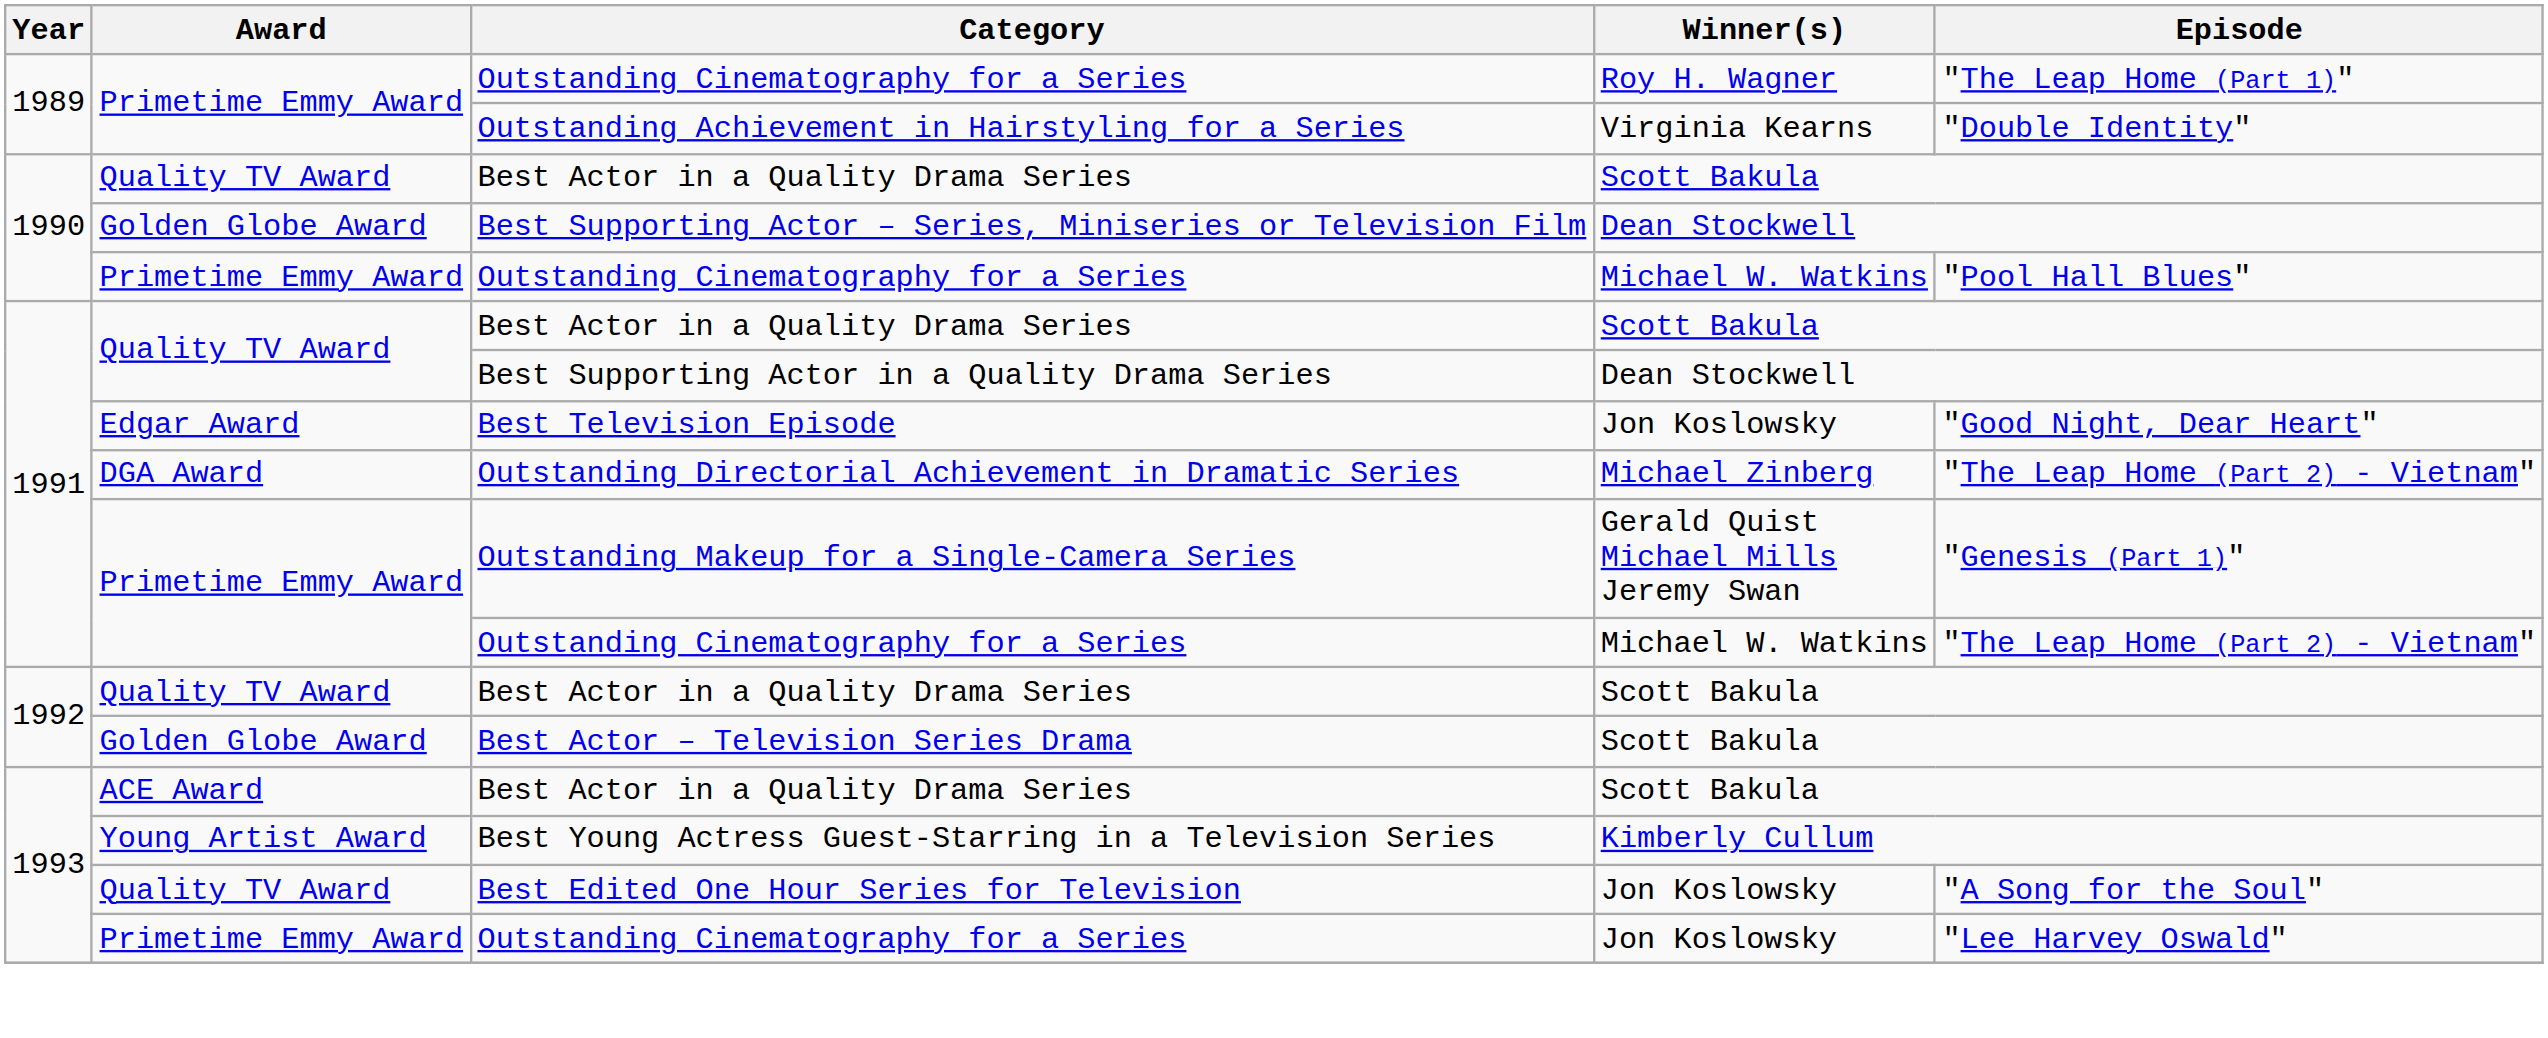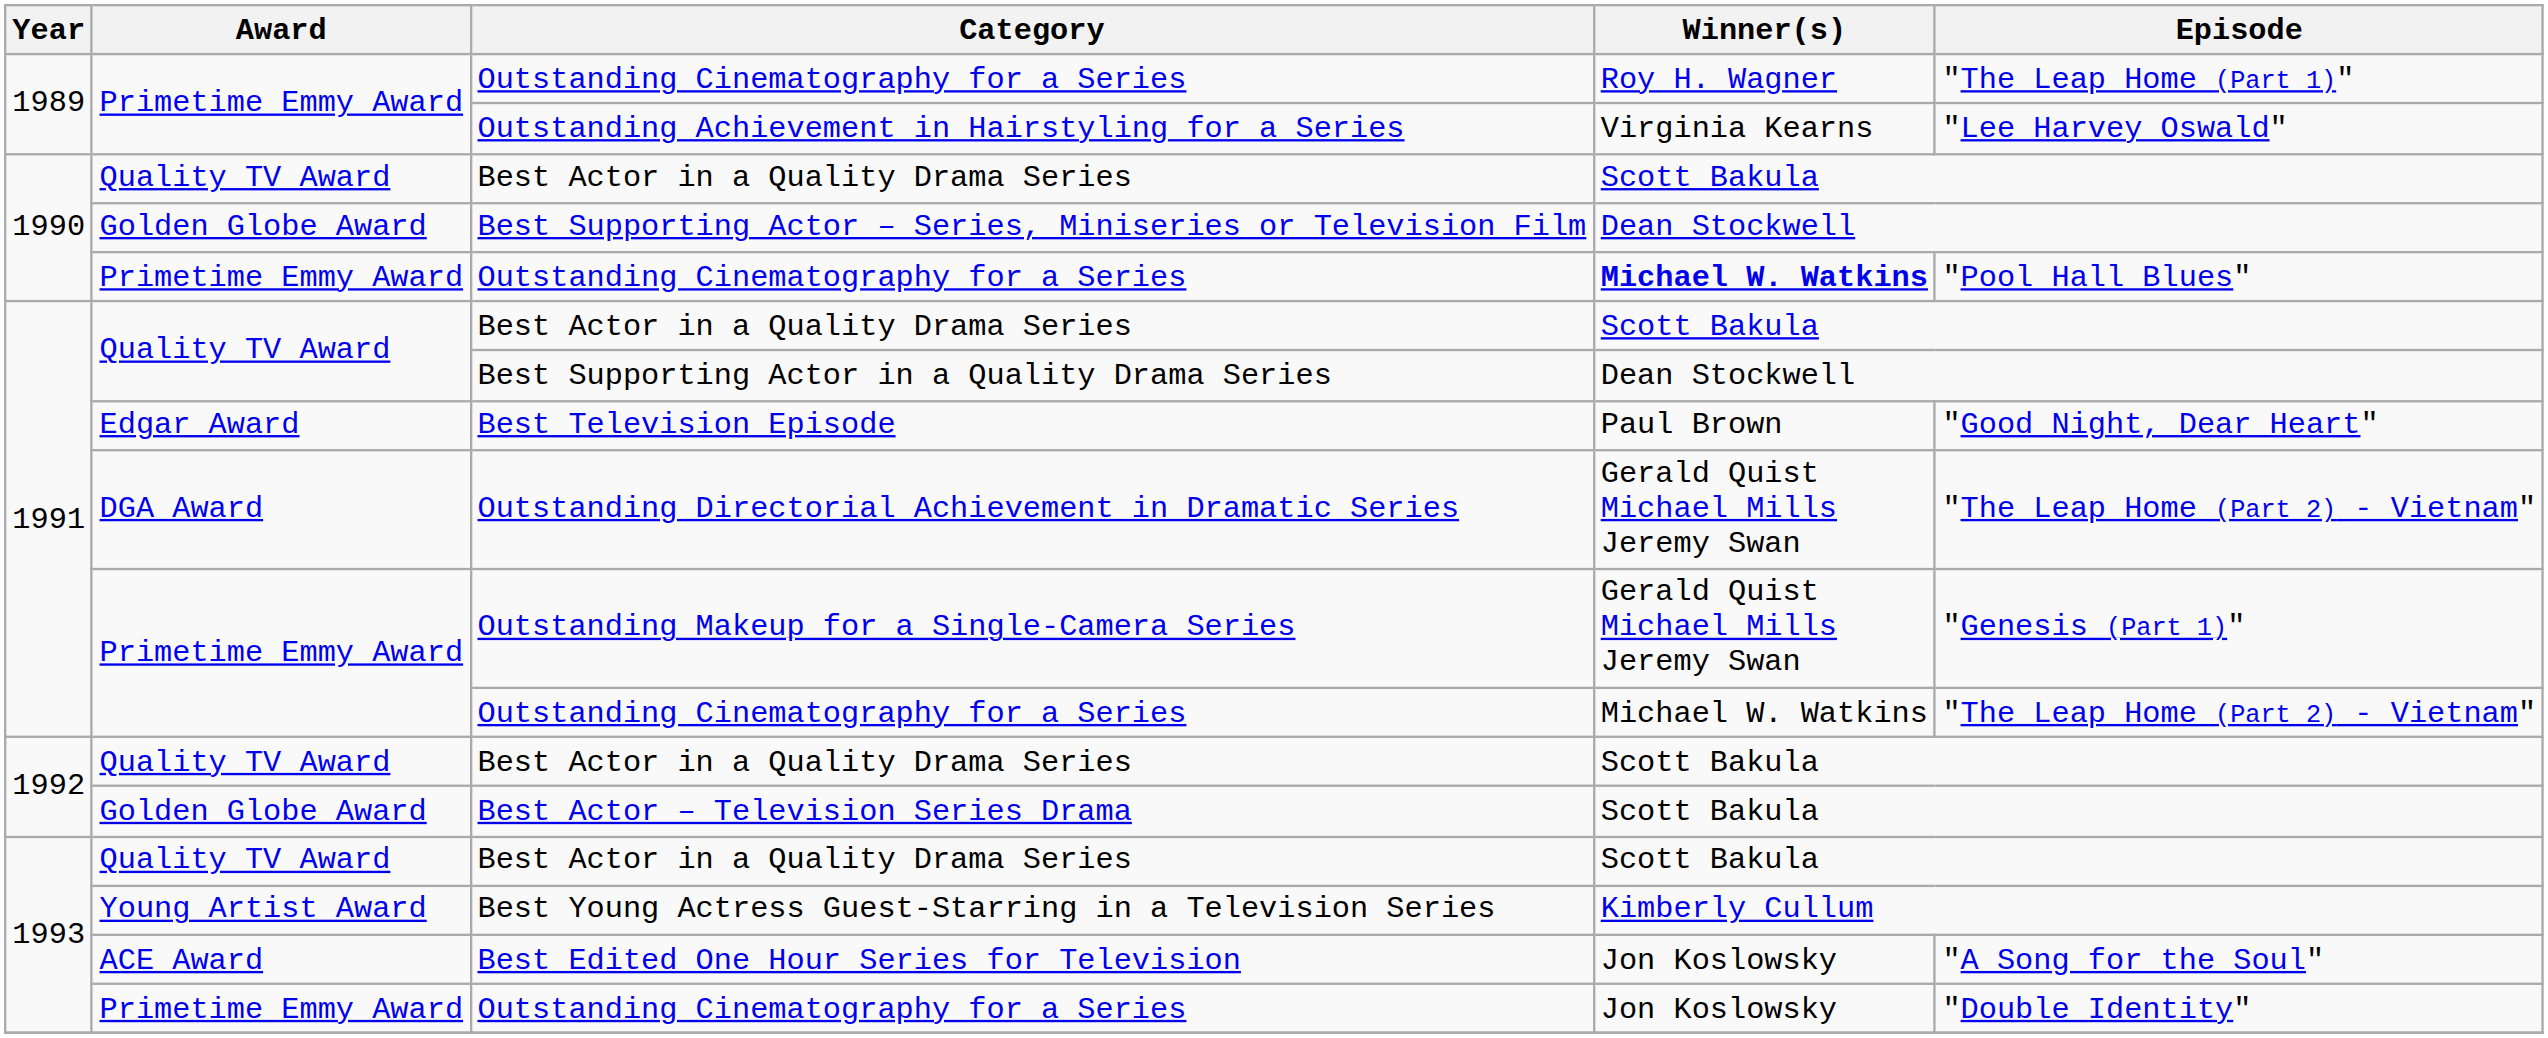 <table class="wikitable sortable">
 <tr>
 <th>Year</th>
 <th>Award</th>
 <th>Category</th>
 <th>Winner(s)</th>
 <th>Episode</th>
 </tr>
 <tr>
 <td rowspan=2>1989</td>
 <td rowspan=2><a href='#'>Primetime Emmy Award</a></td>
 <td><a href='#'>Outstanding Cinematography for a Series</a></td>
 <td><a href='#'>Roy H. Wagner</a></td>
 <td>"<a href='#'>The Leap Home <small>(Part 1)</small></a>"</td>
 </tr>
 <tr>
 <td><a href='#'>Outstanding Achievement in Hairstyling for a Series</a></td>
 <td>Virginia Kearns</td>
-<td>"<a href='#'>Double Identity</a>"</td>
+<td>"<a href='#'>Lee Harvey Oswald</a>"</td>
 </tr>
 <tr>
 <td rowspan=3>1990</td>
 <td><a href='#'>Quality TV Award</a></td>
 <td>Best Actor in a Quality Drama Series</td>
 <td colspan=2><a href='#'>Scott Bakula</a></td>
 </tr>
 <tr>
 <td><a href='#'>Golden Globe Award</a></td>
 <td><a href='#'>Best Supporting Actor – Series, Miniseries or Television Film</a></td>
 <td colspan=2><a href='#'>Dean Stockwell</a></td>
 </tr>
 <tr>
 <td><a href='#'>Primetime Emmy Award</a></td>
 <td><a href='#'>Outstanding Cinematography for a Series</a></td>
-<td><a href='#'>Michael W. Watkins</a></td>
+<td><strong><a href='#'>Michael W. Watkins</a></strong></td>
 <td>"<a href='#'>Pool Hall Blues</a>"</td>
 </tr>
 <tr>
 <td rowspan=6>1991</td>
 <td rowspan=2><a href='#'>Quality TV Award</a></td>
 <td>Best Actor in a Quality Drama Series</td>
 <td colspan=2><a href='#'>Scott Bakula</a></td>
 </tr>
 <tr>
 <td>Best Supporting Actor in a Quality Drama Series</td>
 <td colspan=2>Dean Stockwell</td>
 </tr>
 <tr>
 <td><a href='#'>Edgar Award</a></td>
 <td><a href='#'>Best Television Episode</a></td>
-<td>Jon Koslowsky</td>
+<td>Paul Brown</td>
 <td>"<a href='#'>Good Night, Dear Heart</a>"</td>
 </tr>
 <tr>
 <td><a href='#'>DGA Award</a></td>
 <td><a href='#'>Outstanding Directorial Achievement in Dramatic Series</a></td>
-<td><a href='#'>Michael Zinberg</a></td>
+<td>Gerald Quist<br><a href='#'>Michael Mills</a><br>Jeremy Swan</td>
 <td>"<a href='#'>The Leap Home <small>(Part 2)</small> - Vietnam</a>"</td>
 </tr>
 <tr>
 <td rowspan=2><a href='#'>Primetime Emmy Award</a></td>
 <td><a href='#'>Outstanding Makeup for a Single-Camera Series</a></td>
 <td>Gerald Quist<br><a href='#'>Michael Mills</a><br>Jeremy Swan</td>
 <td>"<a href='#'>Genesis <small>(Part 1)</small></a>"</td>
 </tr>
 <tr>
 <td><a href='#'>Outstanding Cinematography for a Series</a></td>
 <td>Michael W. Watkins</td>
 <td>"<a href='#'>The Leap Home <small>(Part 2)</small> - Vietnam</a>"</td>
 </tr>
 <tr>
 <td rowspan=2>1992</td>
 <td><a href='#'>Quality TV Award</a></td>
 <td>Best Actor in a Quality Drama Series</td>
 <td colspan=2>Scott Bakula</td>
 </tr>
 <tr>
 <td><a href='#'>Golden Globe Award</a></td>
 <td><a href='#'>Best Actor – Television Series Drama</a></td>
 <td colspan=2>Scott Bakula</td>
 </tr>
 <tr>
 <td rowspan=4>1993</td>
-<td><a href='#'>ACE Award</a></td>
+<td><a href='#'>Quality TV Award</a></td>
 <td>Best Actor in a Quality Drama Series</td>
 <td colspan=2>Scott Bakula</td>
 </tr>
 <tr>
 <td><a href='#'>Young Artist Award</a></td>
 <td>Best Young Actress Guest-Starring in a Television Series</td>
 <td colspan=2><a href='#'>Kimberly Cullum</a></td>
 </tr>
 <tr>
-<td><a href='#'>Quality TV Award</a></td>
+<td><a href='#'>ACE Award</a></td>
 <td><a href='#'>Best Edited One Hour Series for Television</a></td>
 <td>Jon Koslowsky</td>
 <td>"<a href='#'>A Song for the Soul</a>"</td>
 </tr>
 <tr>
 <td><a href='#'>Primetime Emmy Award</a></td>
 <td><a href='#'>Outstanding Cinematography for a Series</a></td>
 <td>Jon Koslowsky</td>
-<td>"<a href='#'>Lee Harvey Oswald</a>"</td>
+<td>"<a href='#'>Double Identity</a>"</td>
 </tr>
 <tr>
 </tr>
 </table>
